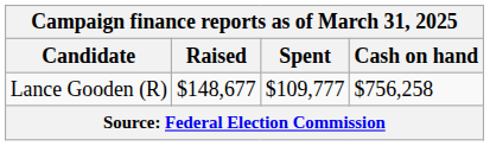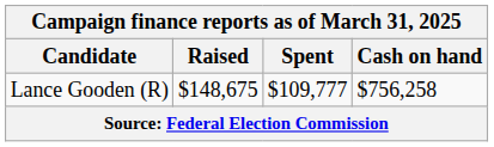 <table class="wikitable sortable">
 <tr>
 <th colspan=4>Campaign finance reports as of March 31, 2025</th>
 </tr>
 <tr style="text-align:center;">
 <th>Candidate</th>
 <th>Raised</th>
 <th>Spent</th>
 <th>Cash on hand</th>
 </tr>
 <tr>
 <td>Lance Gooden (R)</td>
-<td>$148,677</td>
+<td>$148,675</td>
 <td>$109,777</td>
 <td>$756,258</td>
 </tr>
 <tr>
 <th colspan="4"><small>Source: <a href='#'>Federal Election Commission</a></small></th>
 </tr>
 </table>
